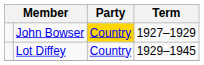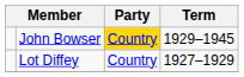 <table class="wikitable">
 <tr>
 <th colspan="2">Member</th>
 <th>Party</th>
 <th>Term</th>
 </tr>
 <tr>
 <td> </td>
 <td><a href='#'>John Bowser</a></td>
 <td style="background: gold;"><a href='#'>Country</a></td>
-<td>1927–1929</td>
+<td>1929–1945</td>
 </tr>
 <tr>
 <td> </td>
 <td><a href='#'>Lot Diffey</a></td>
 <td><a href='#'>Country</a></td>
-<td>1929–1945</td>
+<td>1927–1929</td>
 </tr>
 <tr>
 </tr>
 </table>
